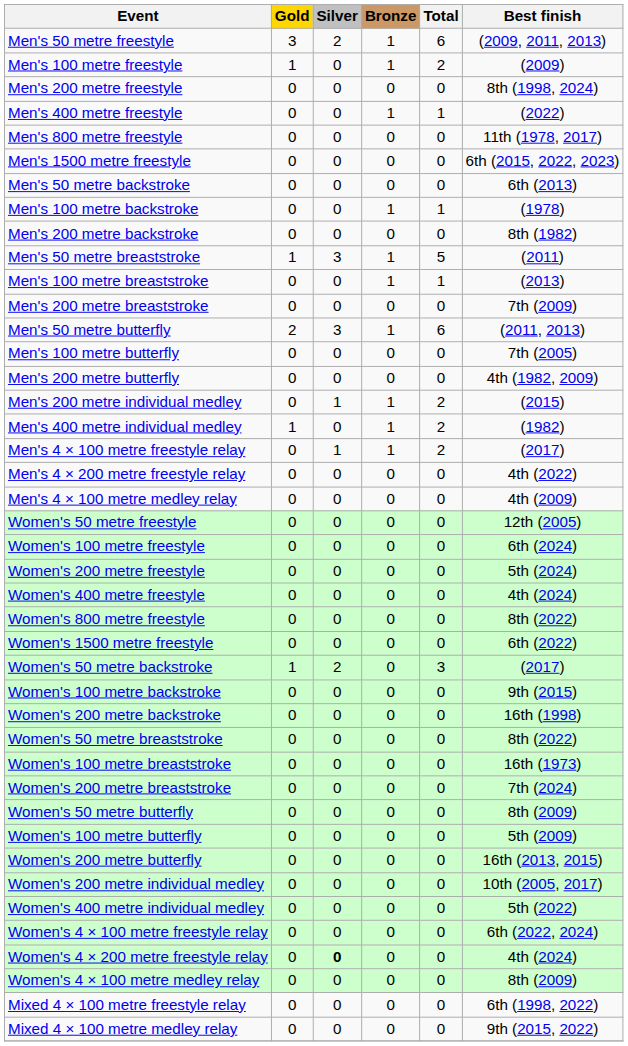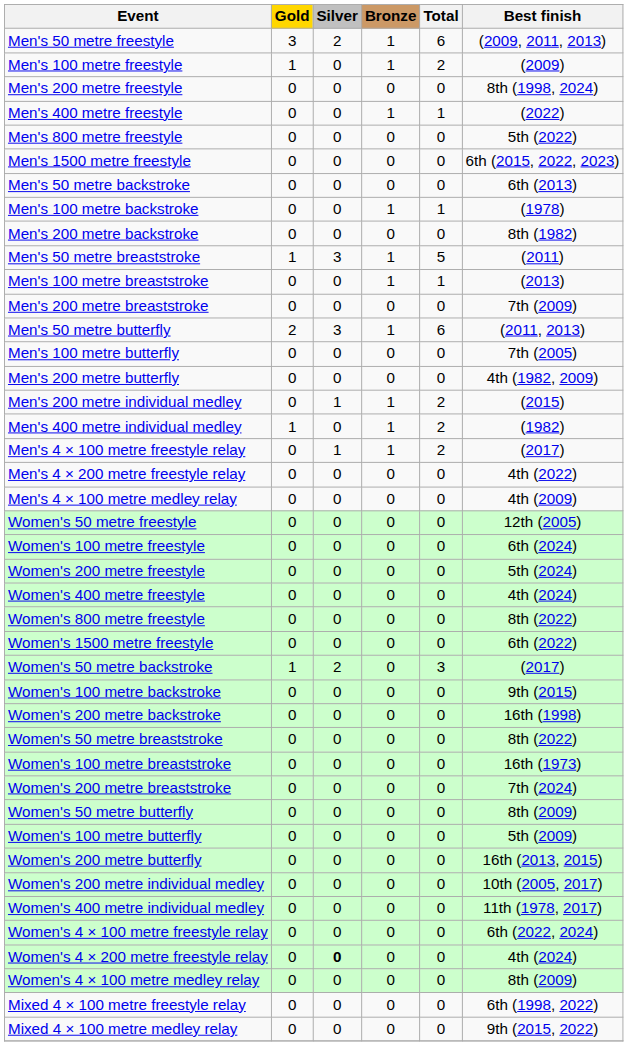 <table class="wikitable sortable" style="text-align:center">
 <tr>
 <th>Event</th>
 <th style="background-color:gold;">Gold</th>
 <th style="background-color:silver;">Silver</th>
 <th style="background-color:#c96;">Bronze</th>
 <th>Total</th>
 <th>Best finish</th>
 </tr>
 <tr>
 <td align=left><a href='#'>Men's 50 metre freestyle</a></td>
 <td>3</td>
 <td>2</td>
 <td>1</td>
 <td>6</td>
 <td> (<a href='#'>2009</a>, <a href='#'>2011</a>, <a href='#'>2013</a>)</td>
 </tr>
 <tr>
 <td align=left><a href='#'>Men's 100 metre freestyle</a></td>
 <td>1</td>
 <td>0</td>
 <td>1</td>
 <td>2</td>
 <td> (<a href='#'>2009</a>)</td>
 </tr>
 <tr>
 <td align=left><a href='#'>Men's 200 metre freestyle</a></td>
 <td>0</td>
 <td>0</td>
 <td>0</td>
 <td>0</td>
 <td>8th (<a href='#'>1998</a>, <a href='#'>2024</a>)</td>
 </tr>
 <tr>
 <td align=left><a href='#'>Men's 400 metre freestyle</a></td>
 <td>0</td>
 <td>0</td>
 <td>1</td>
 <td>1</td>
 <td> (<a href='#'>2022</a>)</td>
 </tr>
 <tr>
 <td align=left><a href='#'>Men's 800 metre freestyle</a></td>
 <td>0</td>
 <td>0</td>
 <td>0</td>
 <td>0</td>
-<td>11th (<a href='#'>1978</a>, <a href='#'>2017</a>)</td>
+<td>5th (<a href='#'>2022</a>)</td>
 </tr>
 <tr>
 <td align=left><a href='#'>Men's 1500 metre freestyle</a></td>
 <td>0</td>
 <td>0</td>
 <td>0</td>
 <td>0</td>
 <td>6th (<a href='#'>2015</a>, <a href='#'>2022</a>, <a href='#'>2023</a>)</td>
 </tr>
 <tr>
 <td align=left><a href='#'>Men's 50 metre backstroke</a></td>
 <td>0</td>
 <td>0</td>
 <td>0</td>
 <td>0</td>
 <td>6th (<a href='#'>2013</a>)</td>
 </tr>
 <tr>
 <td align=left><a href='#'>Men's 100 metre backstroke</a></td>
 <td>0</td>
 <td>0</td>
 <td>1</td>
 <td>1</td>
 <td> (<a href='#'>1978</a>)</td>
 </tr>
 <tr>
 <td align=left><a href='#'>Men's 200 metre backstroke</a></td>
 <td>0</td>
 <td>0</td>
 <td>0</td>
 <td>0</td>
 <td>8th (<a href='#'>1982</a>)</td>
 </tr>
 <tr>
 <td align=left><a href='#'>Men's 50 metre breaststroke</a></td>
 <td>1</td>
 <td>3</td>
 <td>1</td>
 <td>5</td>
 <td> (<a href='#'>2011</a>)</td>
 </tr>
 <tr>
 <td align=left><a href='#'>Men's 100 metre breaststroke</a></td>
 <td>0</td>
 <td>0</td>
 <td>1</td>
 <td>1</td>
 <td> (<a href='#'>2013</a>)</td>
 </tr>
 <tr>
 <td align=left><a href='#'>Men's 200 metre breaststroke</a></td>
 <td>0</td>
 <td>0</td>
 <td>0</td>
 <td>0</td>
 <td>7th (<a href='#'>2009</a>)</td>
 </tr>
 <tr>
 <td align=left><a href='#'>Men's 50 metre butterfly</a></td>
 <td>2</td>
 <td>3</td>
 <td>1</td>
 <td>6</td>
 <td> (<a href='#'>2011</a>, <a href='#'>2013</a>)</td>
 </tr>
 <tr>
 <td align=left><a href='#'>Men's 100 metre butterfly</a></td>
 <td>0</td>
 <td>0</td>
 <td>0</td>
 <td>0</td>
 <td>7th (<a href='#'>2005</a>)</td>
 </tr>
 <tr>
 <td align=left><a href='#'>Men's 200 metre butterfly</a></td>
 <td>0</td>
 <td>0</td>
 <td>0</td>
 <td>0</td>
 <td>4th (<a href='#'>1982</a>, <a href='#'>2009</a>)</td>
 </tr>
 <tr>
 <td align=left><a href='#'>Men's 200 metre individual medley</a></td>
 <td>0</td>
 <td>1</td>
 <td>1</td>
 <td>2</td>
 <td> (<a href='#'>2015</a>)</td>
 </tr>
 <tr>
 <td align=left><a href='#'>Men's 400 metre individual medley</a></td>
 <td>1</td>
 <td>0</td>
 <td>1</td>
 <td>2</td>
 <td> (<a href='#'>1982</a>)</td>
 </tr>
 <tr>
 <td align=left><a href='#'>Men's 4 × 100 metre freestyle relay</a></td>
 <td>0</td>
 <td>1</td>
 <td>1</td>
 <td>2</td>
 <td> (<a href='#'>2017</a>)</td>
 </tr>
 <tr>
 <td align=left><a href='#'>Men's 4 × 200 metre freestyle relay</a></td>
 <td>0</td>
 <td>0</td>
 <td>0</td>
 <td>0</td>
 <td>4th (<a href='#'>2022</a>)</td>
 </tr>
 <tr>
 <td align=left><a href='#'>Men's 4 × 100 metre medley relay</a></td>
 <td>0</td>
 <td>0</td>
 <td>0</td>
 <td>0</td>
 <td>4th (<a href='#'>2009</a>)</td>
 </tr>
 <tr bgcolor=ccffcc>
 <td align=left><a href='#'>Women's 50 metre freestyle</a></td>
 <td>0</td>
 <td>0</td>
 <td>0</td>
 <td>0</td>
 <td>12th (<a href='#'>2005</a>)</td>
 </tr>
 <tr bgcolor=ccffcc>
 <td align=left><a href='#'>Women's 100 metre freestyle</a></td>
 <td>0</td>
 <td>0</td>
 <td>0</td>
 <td>0</td>
 <td>6th (<a href='#'>2024</a>)</td>
 </tr>
 <tr bgcolor=ccffcc>
 <td align=left><a href='#'>Women's 200 metre freestyle</a></td>
 <td>0</td>
 <td>0</td>
 <td>0</td>
 <td>0</td>
 <td>5th (<a href='#'>2024</a>)</td>
 </tr>
 <tr bgcolor=ccffcc>
 <td align=left><a href='#'>Women's 400 metre freestyle</a></td>
 <td>0</td>
 <td>0</td>
 <td>0</td>
 <td>0</td>
 <td>4th (<a href='#'>2024</a>)</td>
 </tr>
 <tr bgcolor=ccffcc>
 <td align=left><a href='#'>Women's 800 metre freestyle</a></td>
 <td>0</td>
 <td>0</td>
 <td>0</td>
 <td>0</td>
 <td>8th (<a href='#'>2022</a>)</td>
 </tr>
 <tr bgcolor=ccffcc>
 <td align=left><a href='#'>Women's 1500 metre freestyle</a></td>
 <td>0</td>
 <td>0</td>
 <td>0</td>
 <td>0</td>
 <td>6th (<a href='#'>2022</a>)</td>
 </tr>
 <tr bgcolor=ccffcc>
 <td align=left><a href='#'>Women's 50 metre backstroke</a></td>
 <td>1</td>
 <td>2</td>
 <td>0</td>
 <td>3</td>
 <td> (<a href='#'>2017</a>)</td>
 </tr>
 <tr bgcolor=ccffcc>
 <td align=left><a href='#'>Women's 100 metre backstroke</a></td>
 <td>0</td>
 <td>0</td>
 <td>0</td>
 <td>0</td>
 <td>9th (<a href='#'>2015</a>)</td>
 </tr>
 <tr bgcolor=ccffcc>
 <td align=left><a href='#'>Women's 200 metre backstroke</a></td>
 <td>0</td>
 <td>0</td>
 <td>0</td>
 <td>0</td>
 <td>16th (<a href='#'>1998</a>)</td>
 </tr>
 <tr bgcolor=ccffcc>
 <td align=left><a href='#'>Women's 50 metre breaststroke</a></td>
 <td>0</td>
 <td>0</td>
 <td>0</td>
 <td>0</td>
 <td>8th (<a href='#'>2022</a>)</td>
 </tr>
 <tr bgcolor=ccffcc>
 <td align=left><a href='#'>Women's 100 metre breaststroke</a></td>
 <td>0</td>
 <td>0</td>
 <td>0</td>
 <td>0</td>
 <td>16th (<a href='#'>1973</a>)</td>
 </tr>
 <tr bgcolor=ccffcc>
 <td align=left><a href='#'>Women's 200 metre breaststroke</a></td>
 <td>0</td>
 <td>0</td>
 <td>0</td>
 <td>0</td>
 <td>7th (<a href='#'>2024</a>)</td>
 </tr>
 <tr bgcolor=ccffcc>
 <td align=left><a href='#'>Women's 50 metre butterfly</a></td>
 <td>0</td>
 <td>0</td>
 <td>0</td>
 <td>0</td>
 <td>8th (<a href='#'>2009</a>)</td>
 </tr>
 <tr bgcolor=ccffcc>
 <td align=left><a href='#'>Women's 100 metre butterfly</a></td>
 <td>0</td>
 <td>0</td>
 <td>0</td>
 <td>0</td>
 <td>5th (<a href='#'>2009</a>)</td>
 </tr>
 <tr bgcolor=ccffcc>
 <td align=left><a href='#'>Women's 200 metre butterfly</a></td>
 <td>0</td>
 <td>0</td>
 <td>0</td>
 <td>0</td>
 <td>16th (<a href='#'>2013</a>, <a href='#'>2015</a>)</td>
 </tr>
 <tr bgcolor=ccffcc>
 <td align=left><a href='#'>Women's 200 metre individual medley</a></td>
 <td>0</td>
 <td>0</td>
 <td>0</td>
 <td>0</td>
 <td>10th (<a href='#'>2005</a>, <a href='#'>2017</a>)</td>
 </tr>
 <tr bgcolor=ccffcc>
 <td align=left><a href='#'>Women's 400 metre individual medley</a></td>
 <td>0</td>
 <td>0</td>
 <td>0</td>
 <td>0</td>
-<td>5th (<a href='#'>2022</a>)</td>
+<td>11th (<a href='#'>1978</a>, <a href='#'>2017</a>)</td>
 </tr>
 <tr bgcolor=ccffcc>
 <td align=left><a href='#'>Women's 4 × 100 metre freestyle relay</a></td>
 <td>0</td>
 <td>0</td>
 <td>0</td>
 <td>0</td>
 <td>6th (<a href='#'>2022</a>, <a href='#'>2024</a>)</td>
 </tr>
 <tr bgcolor=ccffcc>
 <td align=left><a href='#'>Women's 4 × 200 metre freestyle relay</a></td>
 <td>0</td>
 <td><strong>0</strong></td>
 <td>0</td>
 <td>0</td>
 <td>4th (<a href='#'>2024</a>)</td>
 </tr>
 <tr bgcolor=ccffcc>
 <td align=left><a href='#'>Women's 4 × 100 metre medley relay</a></td>
 <td>0</td>
 <td>0</td>
 <td>0</td>
 <td>0</td>
 <td>8th (<a href='#'>2009</a>)</td>
 </tr>
 <tr>
 <td align=left><a href='#'>Mixed 4 × 100 metre freestyle relay</a></td>
 <td>0</td>
 <td>0</td>
 <td>0</td>
 <td>0</td>
 <td>6th (<a href='#'>1998</a>, <a href='#'>2022</a>)</td>
 </tr>
 <tr>
 <td align=left><a href='#'>Mixed 4 × 100 metre medley relay</a></td>
 <td>0</td>
 <td>0</td>
 <td>0</td>
 <td>0</td>
 <td>9th (<a href='#'>2015</a>, <a href='#'>2022</a>)</td>
 </tr>
 <tr>
 </tr>
 </table>
